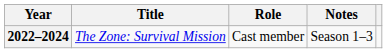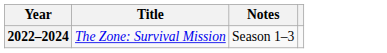 <table class="wikitable plainrowheaders">
 <tr>
 <th scope="col">Year</th>
 <th scope="col">Title</th>
-<th scope="col">Role</th>
 <th scope="col">Notes</th>
 <th scope="col" class="unsortable"></th>
 </tr>
 <tr>
 <th scope="row">2022–2024</th>
 <td><em><a href='#'>The Zone: Survival Mission</a></em></td>
-<td>Cast member</td>
 <td>Season  1–3</td>
 <td style="text-align:center"></td>
 </tr>
 </table>
